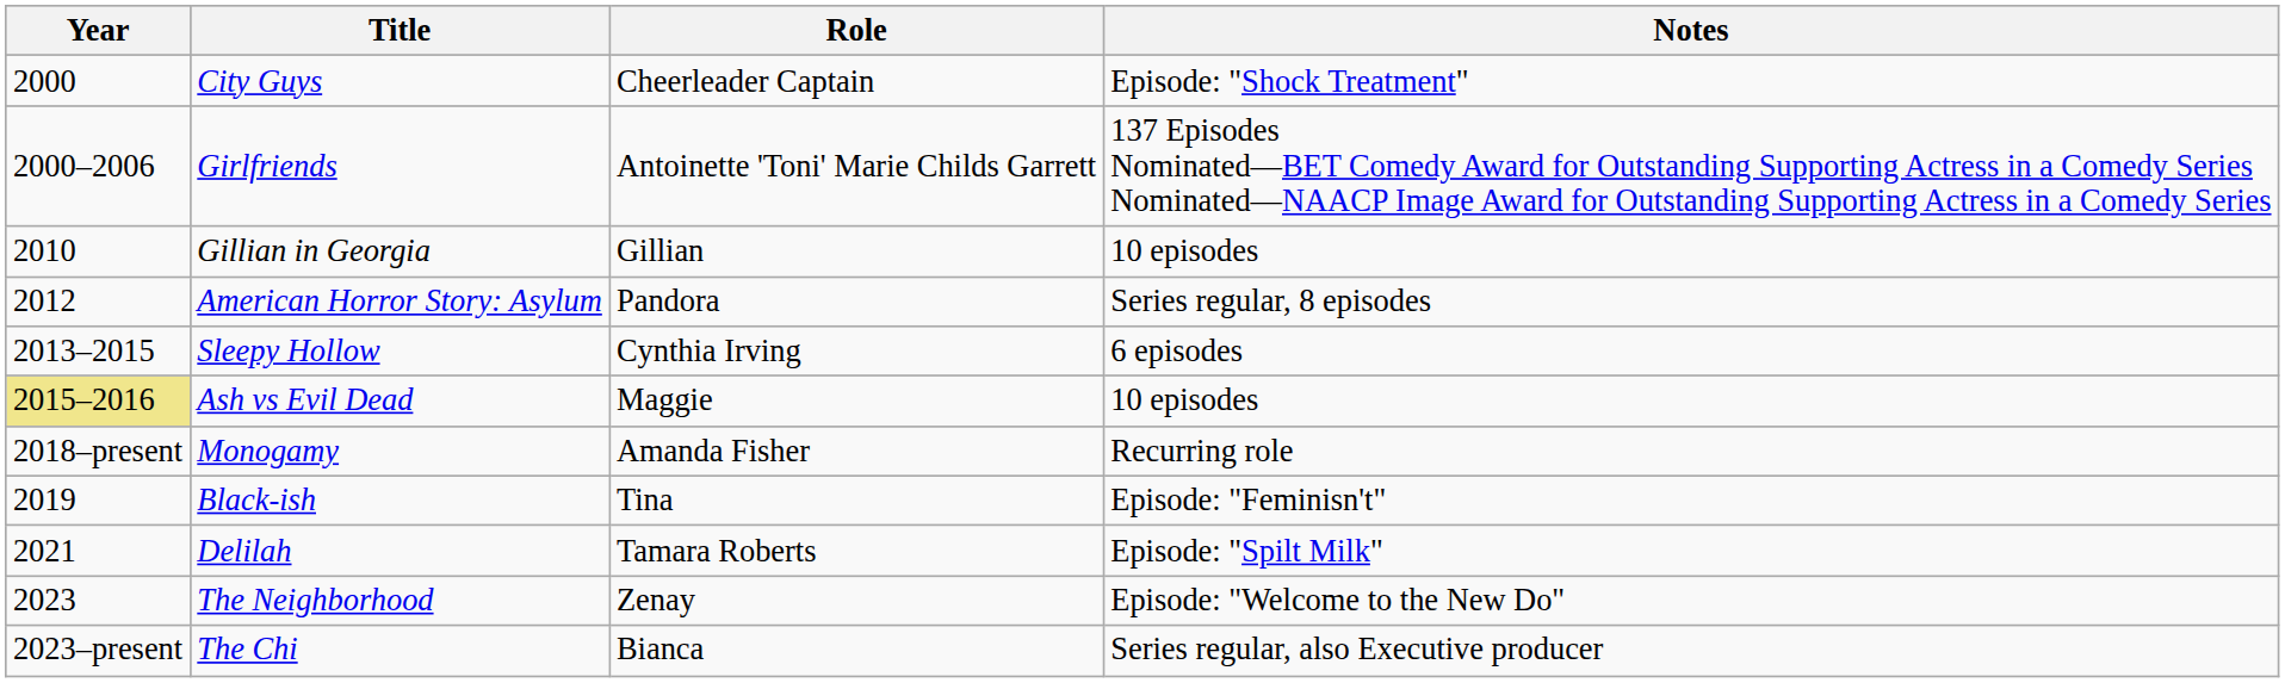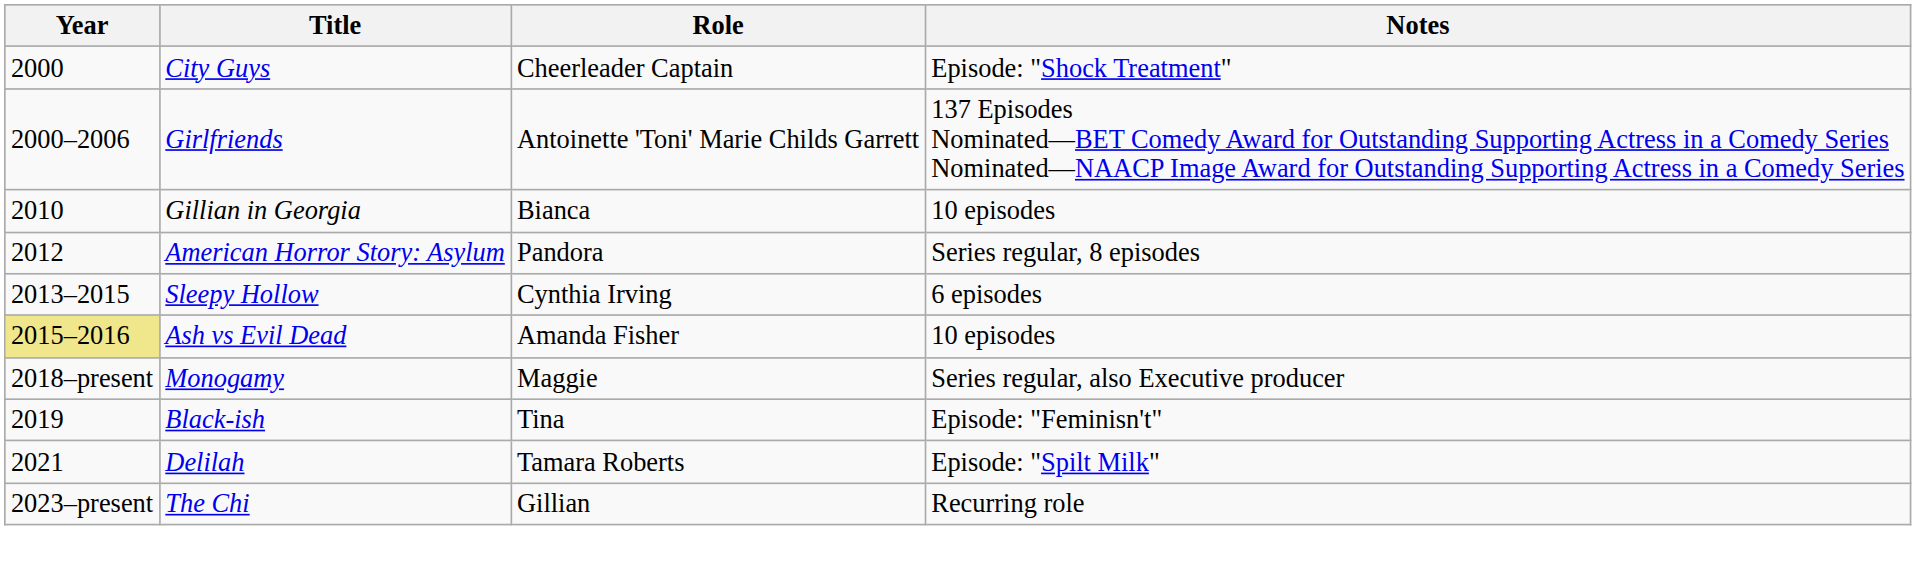 <table class="wikitable sortable">
 <tr>
 <th>Year</th>
 <th>Title</th>
 <th>Role</th>
 <th>Notes</th>
 </tr>
 <tr>
 <td>2000</td>
 <td><em><a href='#'>City Guys</a></em></td>
 <td>Cheerleader Captain</td>
 <td>Episode: "<a href='#'>Shock Treatment</a>"</td>
 </tr>
 <tr>
 <td>2000–2006</td>
 <td><em><a href='#'>Girlfriends</a></em></td>
 <td>Antoinette 'Toni' Marie Childs Garrett</td>
 <td>137 Episodes<br>Nominated—<a href='#'>BET Comedy Award for Outstanding Supporting Actress in a Comedy Series</a><br>Nominated—<a href='#'>NAACP Image Award for Outstanding Supporting Actress in a Comedy Series</a></td>
 </tr>
 <tr>
 <td>2010</td>
 <td><em>Gillian in Georgia</em></td>
-<td>Gillian</td>
+<td>Bianca</td>
 <td>10 episodes</td>
 </tr>
 <tr>
 <td>2012</td>
 <td><em><a href='#'>American Horror Story: Asylum</a></em></td>
 <td>Pandora</td>
 <td>Series regular, 8 episodes</td>
 </tr>
 <tr>
 <td>2013–2015</td>
 <td><em><a href='#'>Sleepy Hollow</a></em></td>
 <td>Cynthia Irving</td>
 <td>6 episodes</td>
 </tr>
 <tr>
 <td style="background: khaki;">2015–2016</td>
 <td><em><a href='#'>Ash vs Evil Dead</a></em></td>
-<td>Maggie</td>
+<td>Amanda Fisher</td>
 <td>10 episodes</td>
 </tr>
 <tr>
 <td>2018–present</td>
 <td><em><a href='#'>Monogamy</a></em></td>
-<td>Amanda Fisher</td>
-<td>Recurring role</td>
+<td>Maggie</td>
+<td>Series regular, also Executive producer</td>
 </tr>
 <tr>
 <td>2019</td>
 <td><em><a href='#'>Black-ish</a></em></td>
 <td>Tina</td>
 <td>Episode: "Feminisn't"</td>
 </tr>
 <tr>
 <td>2021</td>
 <td><em><a href='#'>Delilah</a></em></td>
 <td>Tamara Roberts</td>
 <td>Episode: "<a href='#'>Spilt Milk</a>"</td>
 </tr>
 <tr>
-<td>2023</td>
-<td><em><a href='#'>The Neighborhood</a></em></td>
-<td>Zenay</td>
-<td>Episode: "Welcome to the New Do"</td>
-</tr>
-<tr>
 <td>2023–present</td>
 <td><em><a href='#'>The Chi</a></em></td>
-<td>Bianca</td>
-<td>Series regular, also Executive producer</td>
+<td>Gillian</td>
+<td>Recurring role</td>
 </tr>
 </table>
